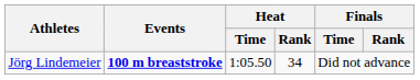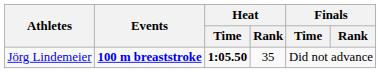 <table class=wikitable style=font-size:90%>
 <tr>
 <th rowspan=2>Athletes</th>
 <th rowspan=2>Events</th>
 <th colspan=2>Heat</th>
 <th colspan=2>Finals</th>
 </tr>
 <tr>
 <th>Time</th>
 <th>Rank</th>
 <th>Time</th>
 <th>Rank</th>
 </tr>
 <tr>
 <td><a href='#'>Jörg Lindemeier</a></td>
 <td><strong><a href='#'>100 m breaststroke</a></strong></td>
-<td align=center>1:05.50</td>
-<td align=center>34</td>
+<td align=center><strong>1:05.50</strong></td>
+<td align=center>35</td>
 <td colspan=2 align=center>Did not advance</td>
 </tr>
 </table>
